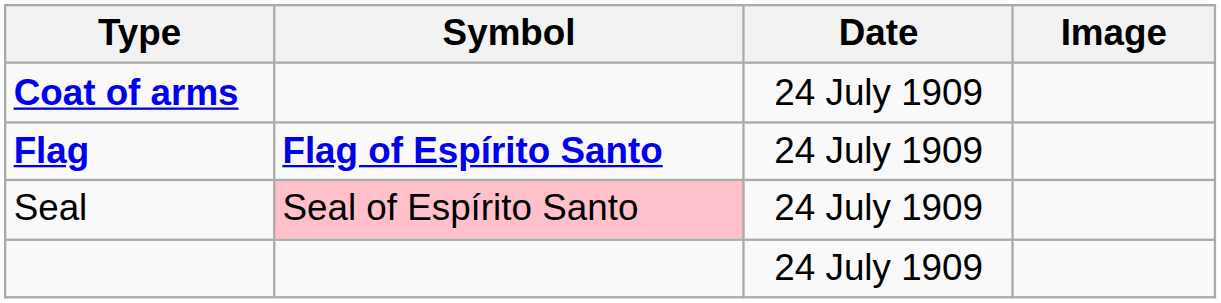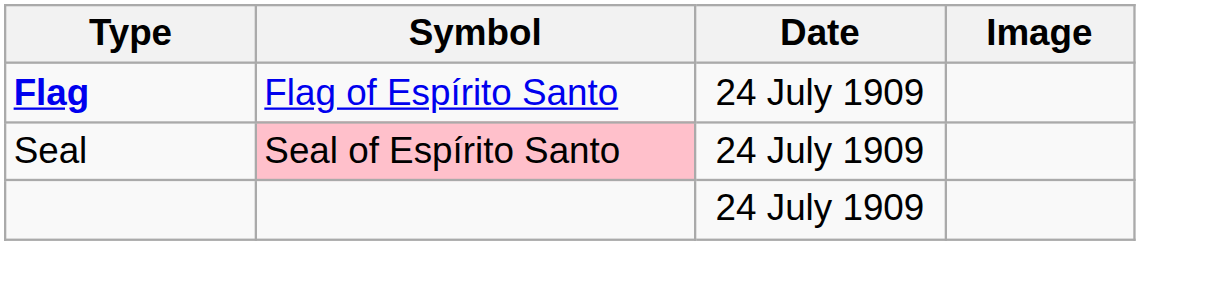 <table class="wikitable">
 <tr>
 <th width="20%">Type</th>
 <th width="35%">Symbol</th>
 <th width="20%">Date</th>
 <th width="15%">Image</th>
 </tr>
 <tr>
-<td><strong><a href='#'>Coat of arms</a></strong></td>
-<td></td>
-<td align="center">24 July 1909</td>
-<td align="center"></td>
-</tr>
-<tr>
 <td><strong><a href='#'>Flag</a></strong></td>
-<td><strong><a href='#'>Flag of Espírito Santo</a></strong></td>
+<td><a href='#'>Flag of Espírito Santo</a></td>
 <td align="center">24 July 1909</td>
 <td align="center"></td>
 </tr>
 <tr>
 <td>Seal</td>
 <td style="background: pink;">Seal of Espírito Santo</td>
 <td align="center">24 July 1909</td>
 <td></td>
 </tr>
 <tr>
 <td></td>
 <td></td>
 <td align="center">24 July 1909</td>
 <td></td>
 </tr>
 </table>
